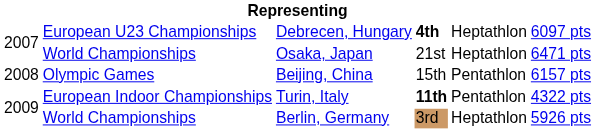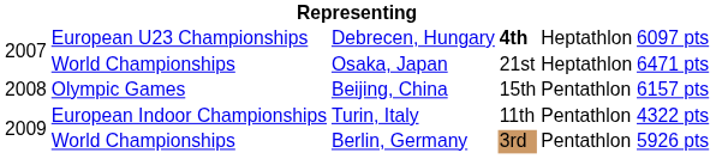 <table>
 <tr>
 <th colspan="6">Representing </th>
 </tr>
 <tr>
 <td rowspan=2>2007</td>
 <td><a href='#'>European U23 Championships</a></td>
 <td><a href='#'>Debrecen, Hungary</a></td>
 <td><strong>4th</strong></td>
 <td>Heptathlon</td>
 <td><a href='#'>6097 pts</a></td>
 </tr>
 <tr>
 <td><a href='#'>World Championships</a></td>
 <td><a href='#'>Osaka, Japan</a></td>
 <td>21st</td>
 <td>Heptathlon</td>
 <td><a href='#'>6471 pts</a></td>
 </tr>
 <tr>
 <td>2008</td>
 <td><a href='#'>Olympic Games</a></td>
 <td><a href='#'>Beijing, China</a></td>
 <td>15th</td>
 <td>Pentathlon</td>
 <td><a href='#'>6157 pts</a></td>
 </tr>
 <tr>
 <td rowspan=2>2009</td>
 <td><a href='#'>European Indoor Championships</a></td>
 <td><a href='#'>Turin, Italy</a></td>
-<td><strong>11th</strong></td>
+<td>11th</td>
 <td>Pentathlon</td>
 <td><a href='#'>4322 pts</a></td>
 </tr>
 <tr>
 <td><a href='#'>World Championships</a></td>
 <td><a href='#'>Berlin, Germany</a></td>
 <td bgcolor=cc9966>3rd</td>
-<td>Heptathlon</td>
+<td>Pentathlon</td>
 <td><a href='#'>5926 pts</a></td>
 </tr>
 </table>
